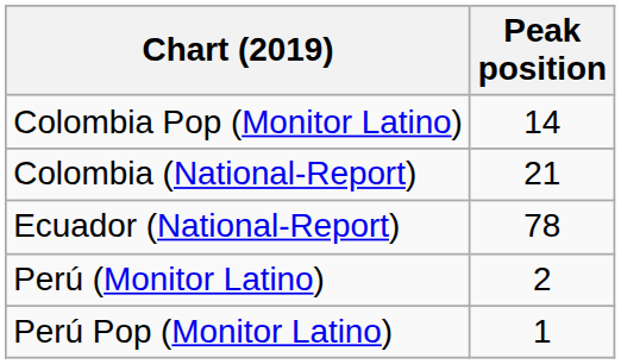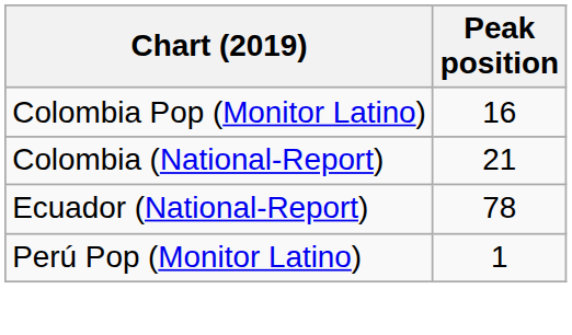 <table class="wikitable sortable">
 <tr>
 <th>Chart (2019)</th>
 <th>Peak<br>position</th>
 </tr>
 <tr>
 <td align="left">Colombia Pop (<a href='#'>Monitor Latino</a>)</td>
-<td style="text-align:center;">14</td>
+<td style="text-align:center;">16</td>
 </tr>
 <tr>
 <td align="left">Colombia (<a href='#'>National-Report</a>)</td>
 <td style="text-align:center;">21</td>
 </tr>
 <tr>
 <td align="left">Ecuador (<a href='#'>National-Report</a>)</td>
 <td style="text-align:center;">78</td>
 </tr>
 <tr>
-<td align="left">Perú (<a href='#'>Monitor Latino</a>)</td>
-<td style="text-align:center;">2</td>
-</tr>
-<tr>
 <td align="left">Perú Pop (<a href='#'>Monitor Latino</a>)</td>
 <td style="text-align:center;">1</td>
 </tr>
 </table>
